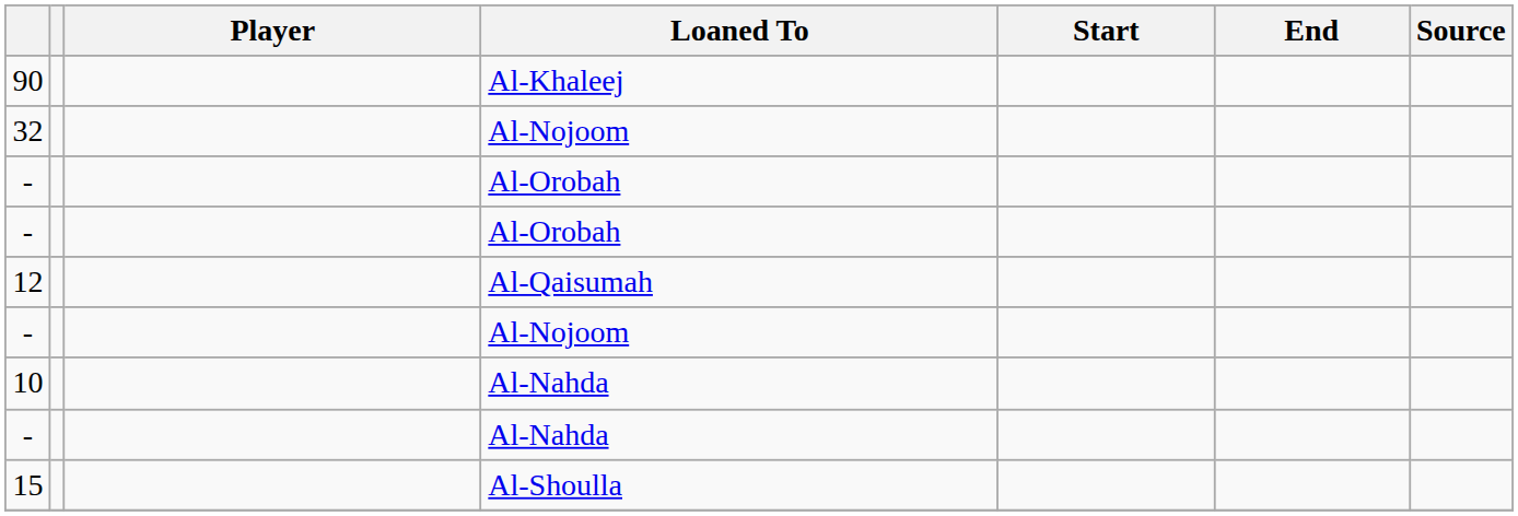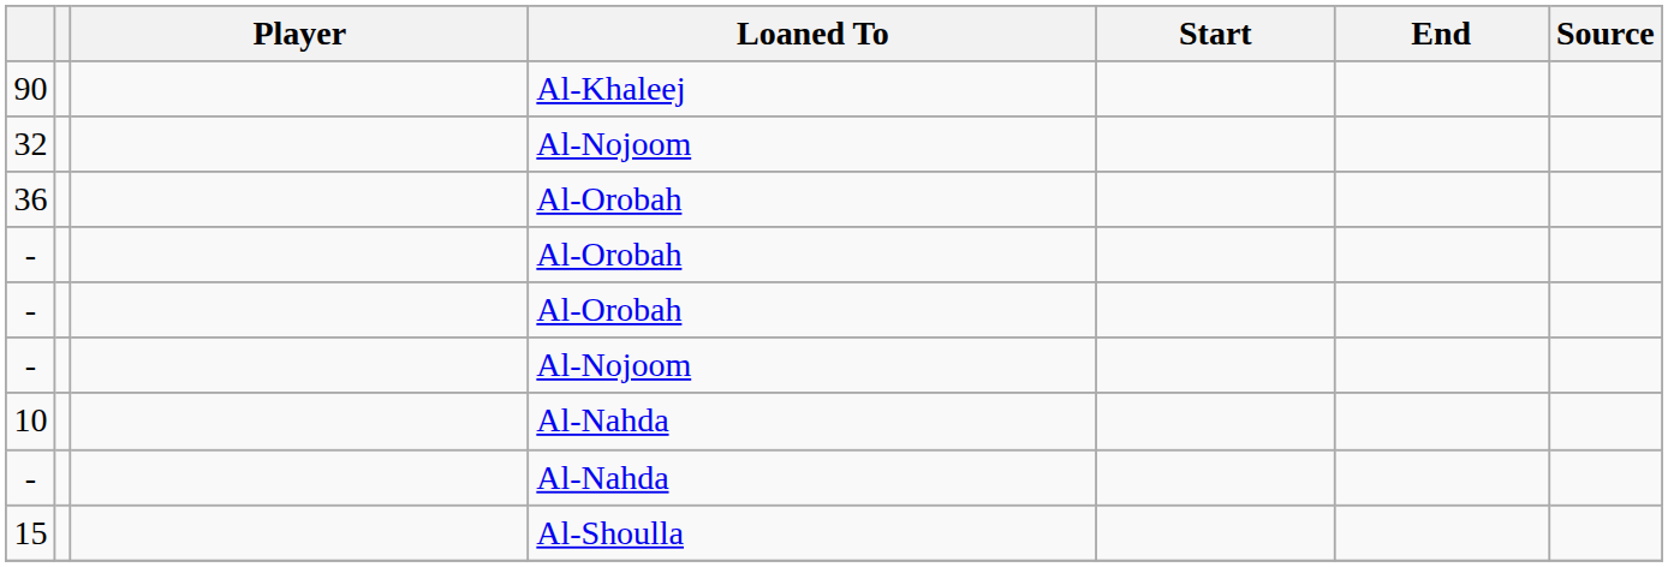 <table class="wikitable plainrowheaders sortable" style="font-size:95%">
 <tr>
 <th></th>
 <th></th>
 <th scope="col" style="width:200px;"><strong>Player</strong></th>
 <th scope="col" style="width:250px;"><strong>Loaned To</strong></th>
 <th scope="col" style="width:100px;"><strong>Start</strong></th>
 <th scope="col" style="width:90px;"><strong>End</strong></th>
 <th><strong>Source</strong></th>
 </tr>
 <tr>
 <td align=center>90</td>
 <td align=center></td>
 <td></td>
 <td> <a href='#'>Al-Khaleej</a></td>
 <td align=center></td>
 <td align=center></td>
 <td align=center></td>
 </tr>
 <tr>
 <td align=center>32</td>
 <td align=center></td>
 <td></td>
 <td> <a href='#'>Al-Nojoom</a></td>
 <td align=center></td>
 <td align=center></td>
 <td align=center></td>
 </tr>
 <tr>
-<td align=center>-</td>
+<td align=center>36</td>
 <td align=center></td>
 <td></td>
 <td> <a href='#'>Al-Orobah</a></td>
 <td align=center></td>
 <td align=center></td>
 <td align=center></td>
 </tr>
 <tr>
 <td align=center>-</td>
 <td align=center></td>
 <td></td>
 <td> <a href='#'>Al-Orobah</a></td>
 <td align=center></td>
 <td align=center></td>
 <td align=center></td>
 </tr>
 <tr>
-<td align=center>12</td>
+<td align=center>-</td>
 <td align=center></td>
 <td></td>
-<td> <a href='#'>Al-Qaisumah</a></td>
+<td> <a href='#'>Al-Orobah</a></td>
 <td align=center></td>
 <td align=center></td>
 <td align=center></td>
 </tr>
 <tr>
 <td align=center>-</td>
 <td align=center></td>
 <td></td>
 <td> <a href='#'>Al-Nojoom</a></td>
 <td align=center></td>
 <td align=center></td>
 <td align=center></td>
 </tr>
 <tr>
 <td align=center>10</td>
 <td align=center></td>
 <td></td>
 <td> <a href='#'>Al-Nahda</a></td>
 <td align=center></td>
 <td align=center></td>
 <td align=center></td>
 </tr>
 <tr>
 <td align=center>-</td>
 <td align=center></td>
 <td></td>
 <td> <a href='#'>Al-Nahda</a></td>
 <td align=center></td>
 <td align=center></td>
 <td align=center></td>
 </tr>
 <tr>
 <td align=center>15</td>
 <td align=center></td>
 <td></td>
 <td> <a href='#'>Al-Shoulla</a></td>
 <td align=center></td>
 <td align=center></td>
 <td align=center></td>
 </tr>
 <tr>
 </tr>
 </table>
